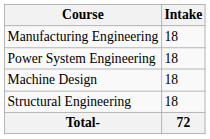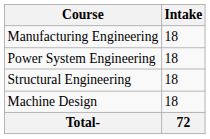 <table class="wikitable" border="1">
 <tr>
 <th>Course</th>
 <th>Intake</th>
 </tr>
 <tr>
 <td>Manufacturing Engineering</td>
 <td>18</td>
 </tr>
 <tr>
 <td>Power System Engineering</td>
 <td>18</td>
 </tr>
 <tr>
-<td>Machine Design</td>
+<td>Structural Engineering</td>
 <td>18</td>
 </tr>
 <tr>
-<td>Structural Engineering</td>
+<td>Machine Design</td>
 <td>18</td>
 </tr>
 <tr>
 <th>Total-</th>
 <th>72</th>
 </tr>
 </table>
